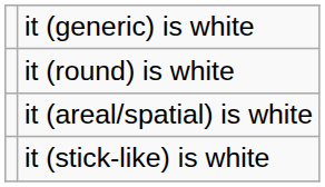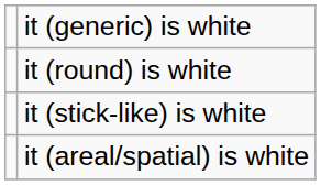 <table class="wikitable">
 <tr>
 <td></td>
 <td>it (generic) is white</td>
 </tr>
 <tr>
 <td></td>
 <td>it (round) is white</td>
 </tr>
 <tr>
 <td></td>
-<td>it (areal/spatial) is white</td>
+<td>it (stick-like) is white</td>
 </tr>
 <tr>
 <td></td>
-<td>it (stick-like) is white</td>
+<td>it (areal/spatial) is white</td>
 </tr>
 </table>
